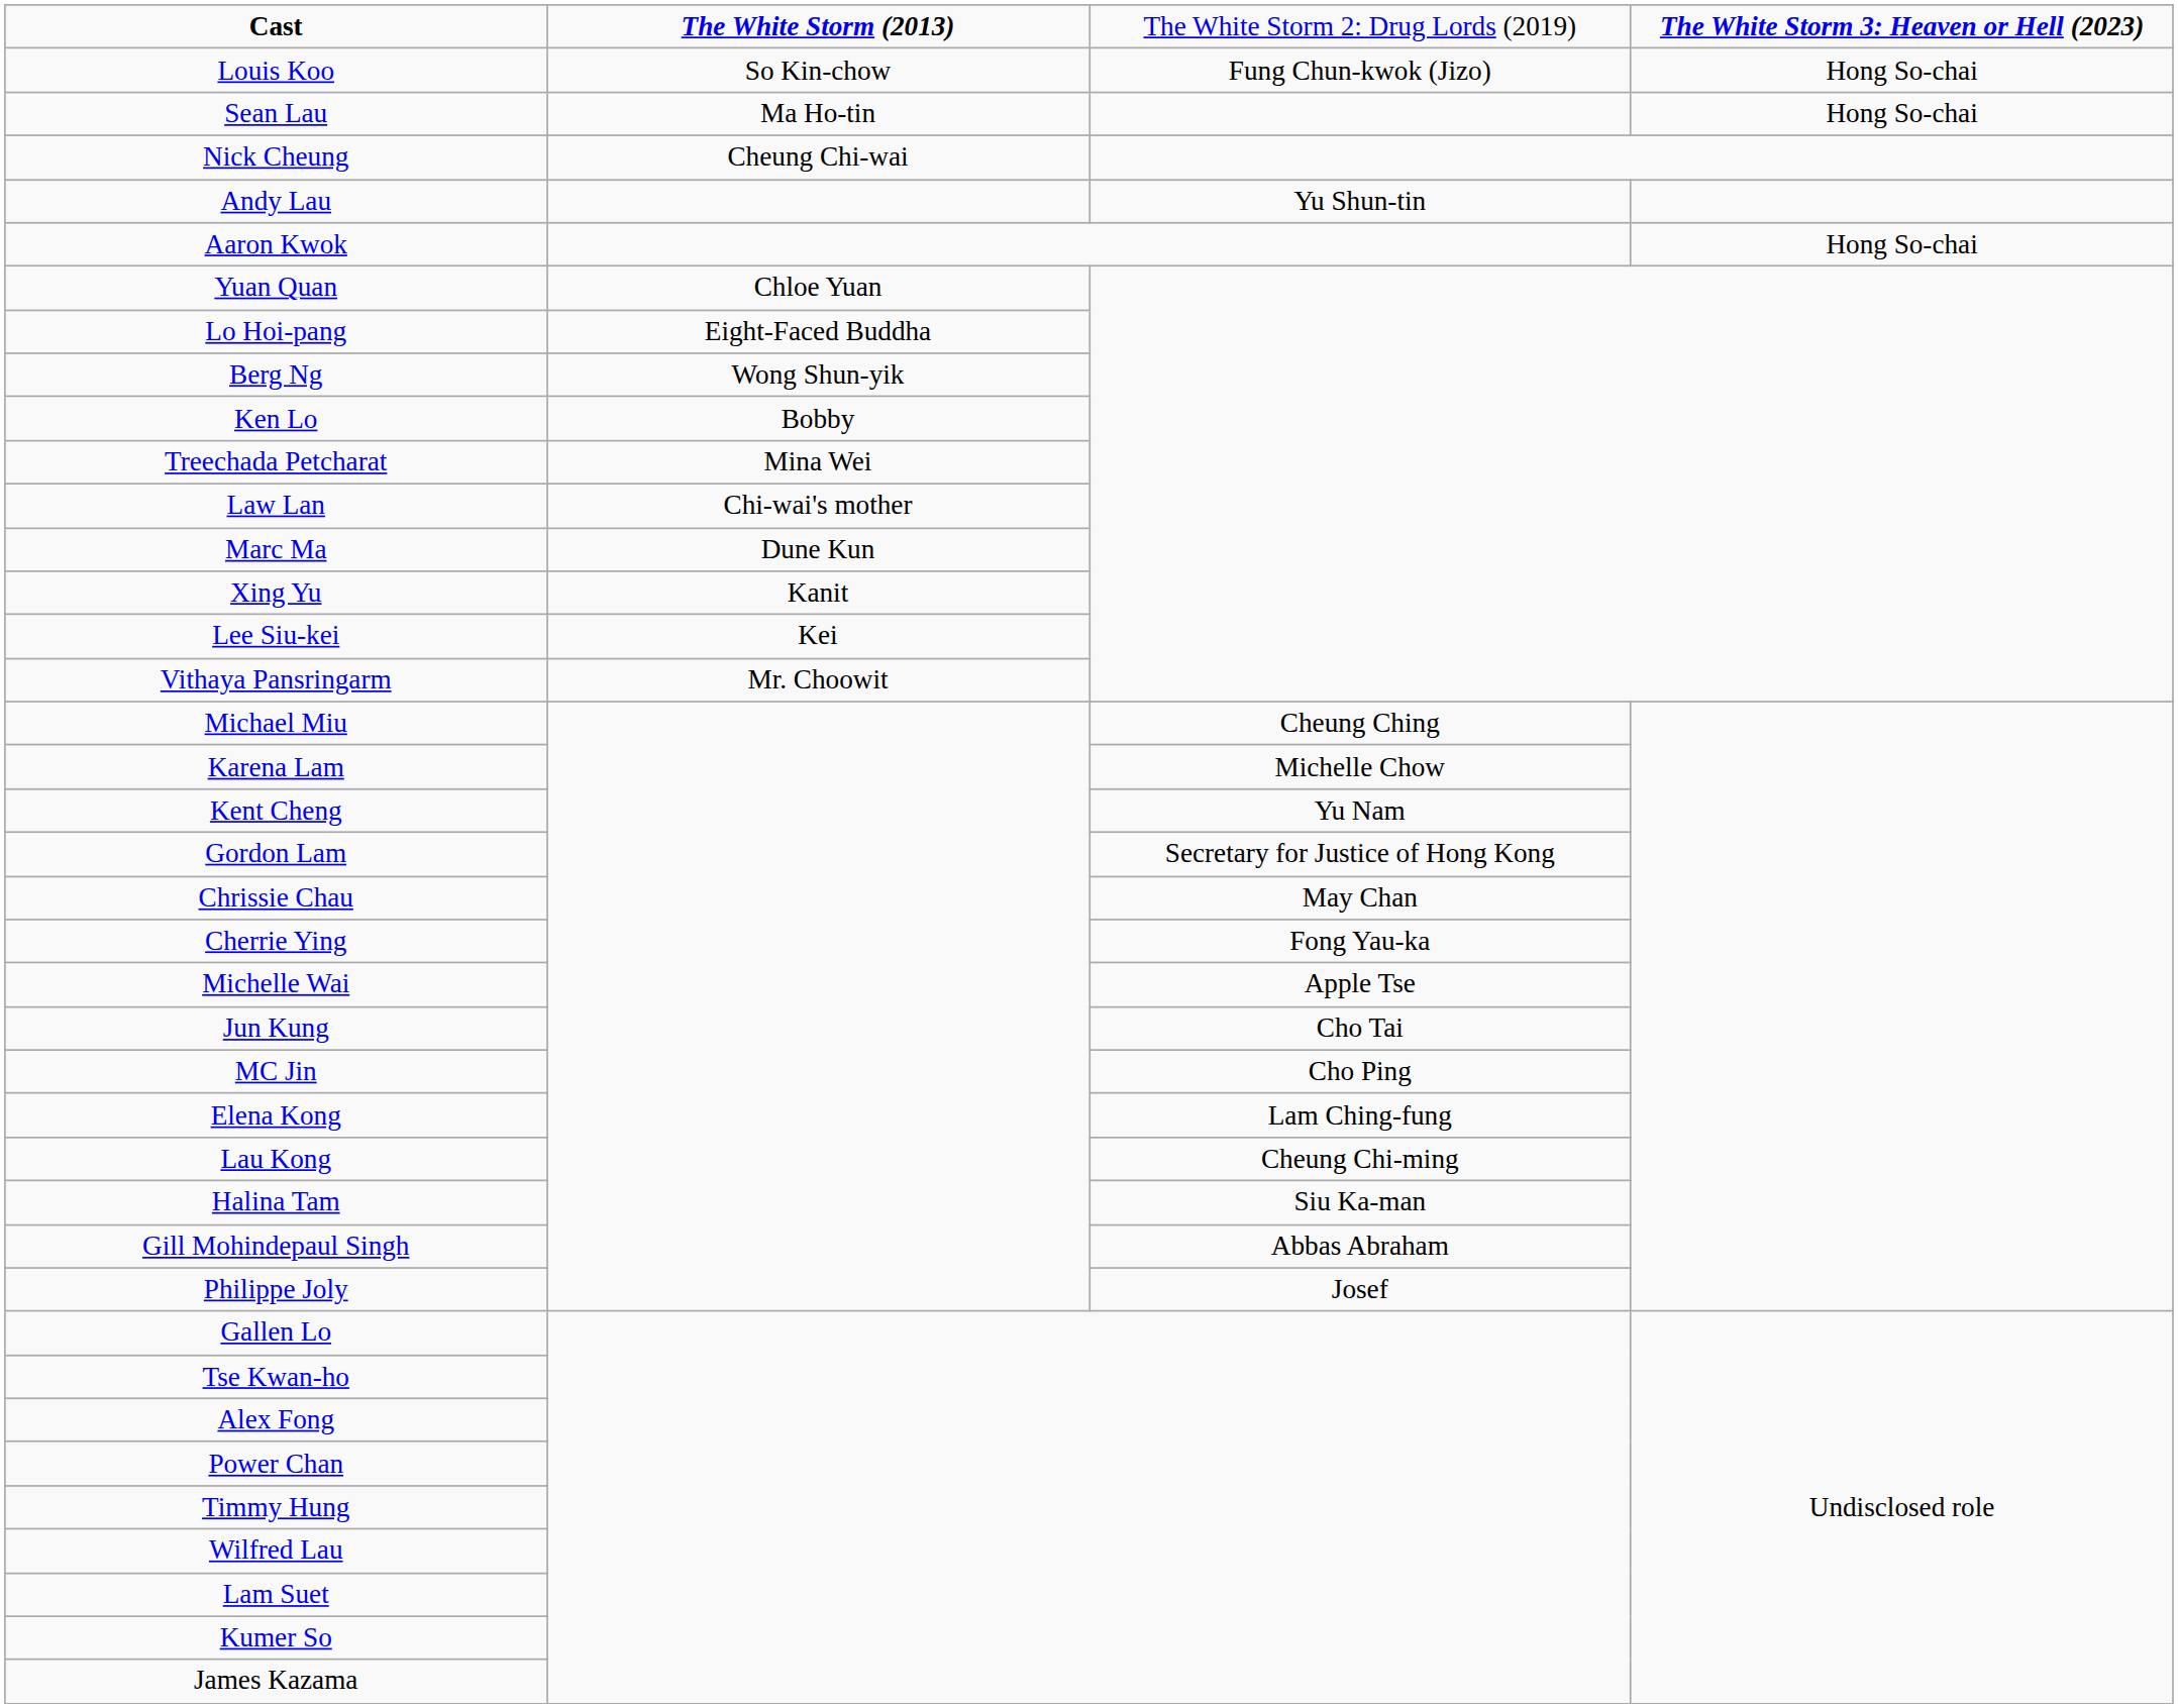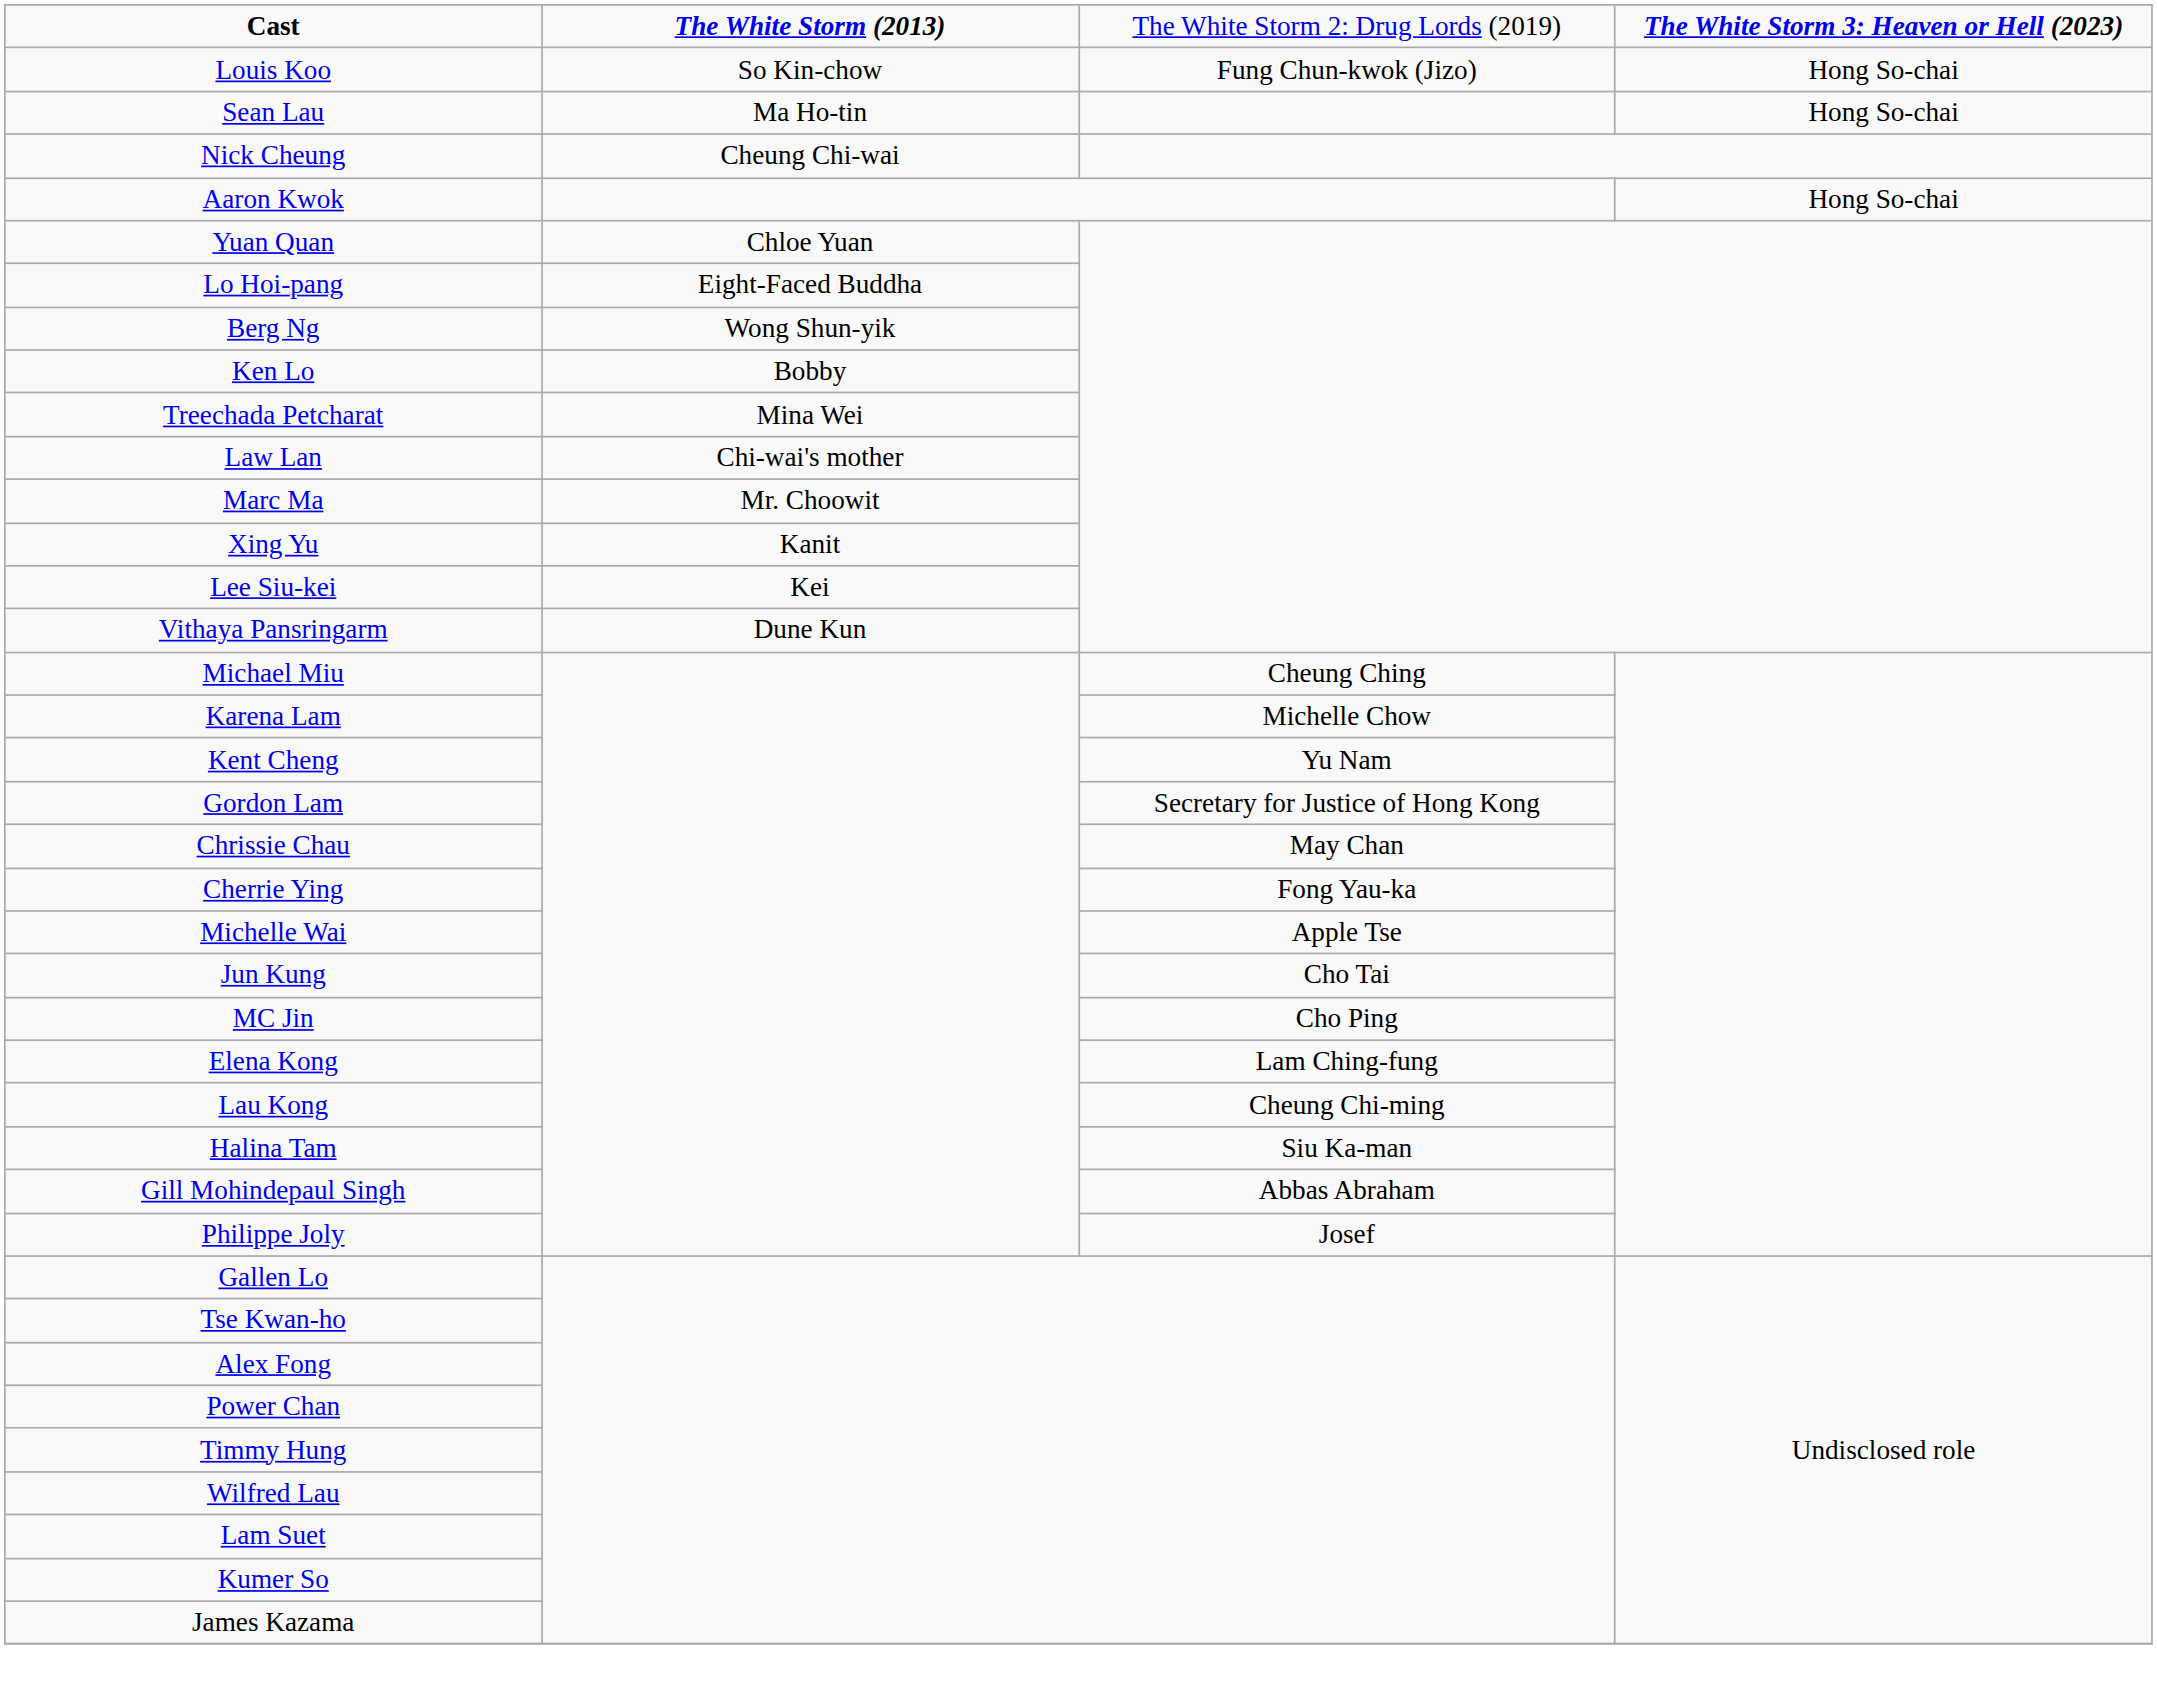 <table class="wikitable" style="text-align:center" width=100%>
 <tr>
 <td width=10%><strong>Cast</strong></td>
 <td width=10%><strong><em><a href='#'>The White Storm</a><em> (2013)<strong></td>
 <td width=10%></em></strong><a href='#'>The White Storm 2: Drug Lords</a></em> (2019)</strong></td>
 <td width=10%><strong><em><a href='#'>The White Storm 3: Heaven or Hell</a><em> (2023)<strong></td>
 </tr>
 <tr>
 <td><a href='#'>Louis Koo</a></td>
 <td>So Kin-chow</td>
 <td>Fung Chun-kwok (Jizo)</td>
 <td>Hong So-chai</td>
 </tr>
 <tr>
 <td><a href='#'>Sean Lau</a></td>
 <td>Ma Ho-tin</td>
 <td></td>
 <td>Hong So-chai</td>
 </tr>
 <tr>
 <td><a href='#'>Nick Cheung</a></td>
 <td>Cheung Chi-wai</td>
 <td colspan="2"></td>
-</tr>
-<tr>
-<td><a href='#'>Andy Lau</a></td>
-<td></td>
-<td>Yu Shun-tin</td>
-<td></td>
 </tr>
 <tr>
 <td><a href='#'>Aaron Kwok</a></td>
 <td colspan="2"></td>
 <td>Hong So-chai</td>
 </tr>
 <tr>
 <td><a href='#'>Yuan Quan</a></td>
 <td>Chloe Yuan</td>
 <td colspan="2" rowspan="10"></td>
 </tr>
 <tr>
 <td><a href='#'>Lo Hoi-pang</a></td>
 <td>Eight-Faced Buddha</td>
 </tr>
 <tr>
 <td><a href='#'>Berg Ng</a></td>
 <td>Wong Shun-yik</td>
 </tr>
 <tr>
 <td><a href='#'>Ken Lo</a></td>
 <td>Bobby</td>
 </tr>
 <tr>
 <td><a href='#'>Treechada Petcharat</a></td>
 <td>Mina Wei</td>
 </tr>
 <tr>
 <td><a href='#'>Law Lan</a></td>
 <td>Chi-wai's mother</td>
 </tr>
 <tr>
 <td><a href='#'>Marc Ma</a></td>
-<td>Dune Kun</td>
+<td>Mr. Choowit</td>
 </tr>
 <tr>
 <td><a href='#'>Xing Yu</a></td>
 <td>Kanit</td>
 </tr>
 <tr>
 <td><a href='#'>Lee Siu-kei</a></td>
 <td>Kei</td>
 </tr>
 <tr>
 <td><a href='#'>Vithaya Pansringarm</a></td>
-<td>Mr. Choowit</td>
+<td>Dune Kun</td>
 </tr>
 <tr>
 <td><a href='#'>Michael Miu</a></td>
 <td rowspan=14></td>
 <td>Cheung Ching</td>
 <td rowspan=14></td>
 </tr>
 <tr>
 <td><a href='#'>Karena Lam</a></td>
 <td>Michelle Chow</td>
 </tr>
 <tr>
 <td><a href='#'>Kent Cheng</a></td>
 <td>Yu Nam</td>
 </tr>
 <tr>
 <td><a href='#'>Gordon Lam</a></td>
 <td>Secretary for Justice of Hong Kong</td>
 </tr>
 <tr>
 <td><a href='#'>Chrissie Chau</a></td>
 <td>May Chan</td>
 </tr>
 <tr>
 <td><a href='#'>Cherrie Ying</a></td>
 <td>Fong Yau-ka</td>
 </tr>
 <tr>
 <td><a href='#'>Michelle Wai</a></td>
 <td>Apple Tse</td>
 </tr>
 <tr>
 <td><a href='#'>Jun Kung</a></td>
 <td>Cho Tai</td>
 </tr>
 <tr>
 <td><a href='#'>MC Jin</a></td>
 <td>Cho Ping</td>
 </tr>
 <tr>
 <td><a href='#'>Elena Kong</a></td>
 <td>Lam Ching-fung</td>
 </tr>
 <tr>
 <td><a href='#'>Lau Kong</a></td>
 <td>Cheung Chi-ming</td>
 </tr>
 <tr>
 <td><a href='#'>Halina Tam</a></td>
 <td>Siu Ka-man</td>
 </tr>
 <tr>
 <td><a href='#'>Gill Mohindepaul Singh</a></td>
 <td>Abbas Abraham</td>
 </tr>
 <tr>
 <td><a href='#'>Philippe Joly</a></td>
 <td>Josef</td>
 </tr>
 <tr>
 <td><a href='#'>Gallen Lo</a></td>
 <td colspan="2" rowspan="9"></td>
 <td rowspan=9></em>Undisclosed role<em></td>
 </tr>
 <tr>
 <td><a href='#'>Tse Kwan-ho</a></td>
 </tr>
 <tr>
 <td><a href='#'>Alex Fong</a></td>
 </tr>
 <tr>
 <td><a href='#'>Power Chan</a></td>
 </tr>
 <tr>
 <td><a href='#'>Timmy Hung</a></td>
 </tr>
 <tr>
 <td><a href='#'>Wilfred Lau</a></td>
 </tr>
 <tr>
 <td><a href='#'>Lam Suet</a></td>
 </tr>
 <tr>
 <td><a href='#'>Kumer So</a></td>
 </tr>
 <tr>
 <td>James Kazama</td>
 </tr>
 <tr>
 </tr>
 </table>
